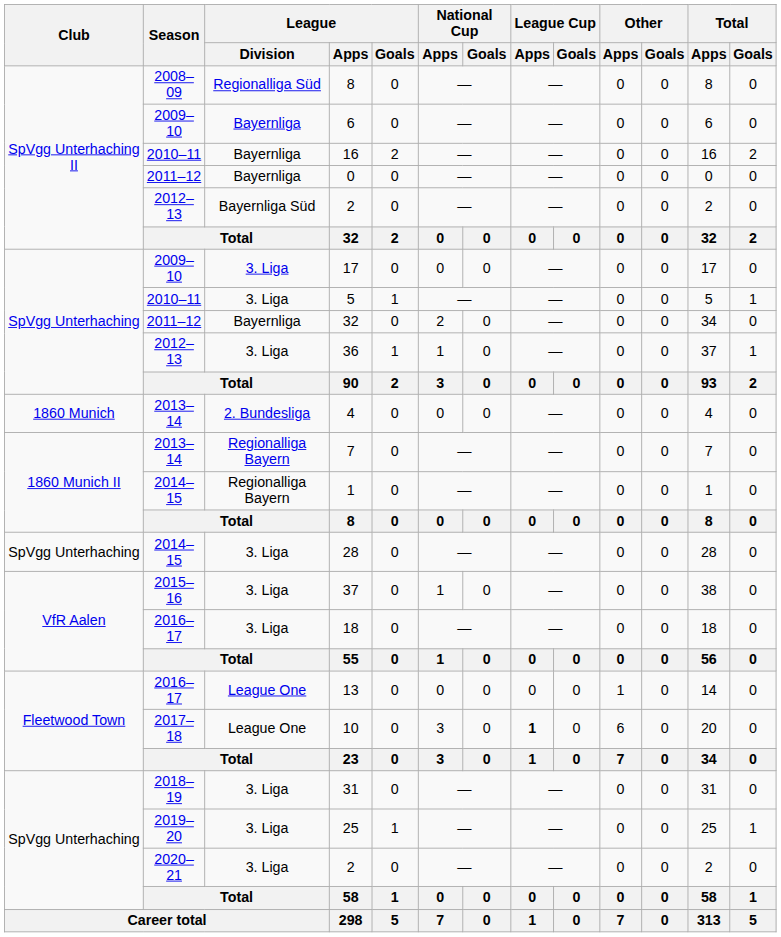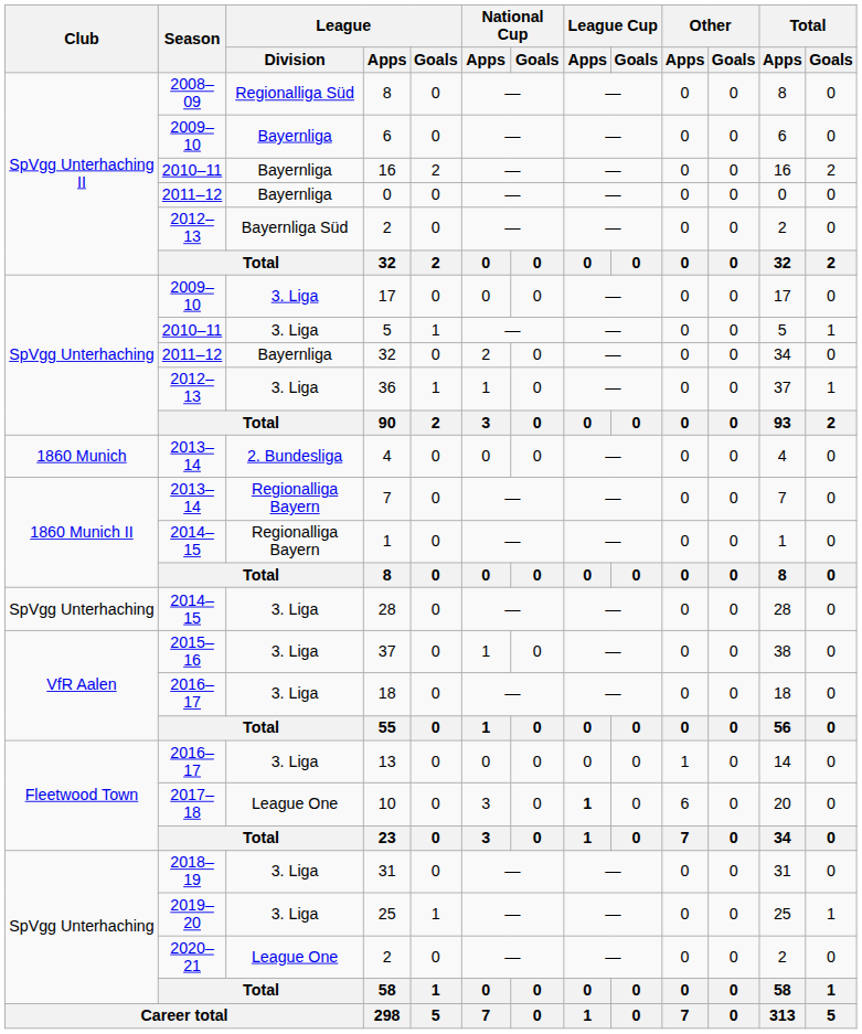 <table class="wikitable" style="text-align:center">
 <tr>
 <th rowspan="2">Club</th>
 <th rowspan="2">Season</th>
 <th colspan="3">League</th>
 <th colspan="2">National Cup</th>
 <th colspan="2">League Cup</th>
 <th colspan="2">Other</th>
 <th colspan="2">Total</th>
 </tr>
 <tr>
 <th>Division</th>
 <th>Apps</th>
 <th>Goals</th>
 <th>Apps</th>
 <th>Goals</th>
 <th>Apps</th>
 <th>Goals</th>
 <th>Apps</th>
 <th>Goals</th>
 <th>Apps</th>
 <th>Goals</th>
 </tr>
 <tr>
 <td rowspan="6"><a href='#'>SpVgg Unterhaching II</a></td>
 <td><a href='#'>2008–09</a></td>
 <td><a href='#'>Regionalliga Süd</a></td>
 <td>8</td>
 <td>0</td>
 <td colspan="2">—</td>
 <td colspan="2">—</td>
 <td>0</td>
 <td>0</td>
 <td>8</td>
 <td>0</td>
 </tr>
 <tr>
 <td><a href='#'>2009–10</a></td>
 <td><a href='#'>Bayernliga</a></td>
 <td>6</td>
 <td>0</td>
 <td colspan="2">—</td>
 <td colspan="2">—</td>
 <td>0</td>
 <td>0</td>
 <td>6</td>
 <td>0</td>
 </tr>
 <tr>
 <td><a href='#'>2010–11</a></td>
 <td>Bayernliga</td>
 <td>16</td>
 <td>2</td>
 <td colspan="2">—</td>
 <td colspan="2">—</td>
 <td>0</td>
 <td>0</td>
 <td>16</td>
 <td>2</td>
 </tr>
 <tr>
 <td><a href='#'>2011–12</a></td>
 <td>Bayernliga</td>
 <td>0</td>
 <td>0</td>
 <td colspan="2">—</td>
 <td colspan="2">—</td>
 <td>0</td>
 <td>0</td>
 <td>0</td>
 <td>0</td>
 </tr>
 <tr>
 <td><a href='#'>2012–13</a></td>
 <td>Bayernliga Süd</td>
 <td>2</td>
 <td>0</td>
 <td colspan="2">—</td>
 <td colspan="2">—</td>
 <td>0</td>
 <td>0</td>
 <td>2</td>
 <td>0</td>
 </tr>
 <tr>
 <th colspan="2">Total</th>
 <th>32</th>
 <th>2</th>
 <th>0</th>
 <th>0</th>
 <th>0</th>
 <th>0</th>
 <th>0</th>
 <th>0</th>
 <th>32</th>
 <th>2</th>
 </tr>
 <tr>
 <td rowspan="5"><a href='#'>SpVgg Unterhaching</a></td>
 <td><a href='#'>2009–10</a></td>
 <td><a href='#'>3. Liga</a></td>
 <td>17</td>
 <td>0</td>
 <td>0</td>
 <td>0</td>
 <td colspan="2">—</td>
 <td>0</td>
 <td>0</td>
 <td>17</td>
 <td>0</td>
 </tr>
 <tr>
 <td><a href='#'>2010–11</a></td>
 <td>3. Liga</td>
 <td>5</td>
 <td>1</td>
 <td colspan="2">—</td>
 <td colspan="2">—</td>
 <td>0</td>
 <td>0</td>
 <td>5</td>
 <td>1</td>
 </tr>
 <tr>
 <td><a href='#'>2011–12</a></td>
 <td>Bayernliga</td>
 <td>32</td>
 <td>0</td>
 <td>2</td>
 <td>0</td>
 <td colspan="2">—</td>
 <td>0</td>
 <td>0</td>
 <td>34</td>
 <td>0</td>
 </tr>
 <tr>
 <td><a href='#'>2012–13</a></td>
 <td>3. Liga</td>
 <td>36</td>
 <td>1</td>
 <td>1</td>
 <td>0</td>
 <td colspan="2">—</td>
 <td>0</td>
 <td>0</td>
 <td>37</td>
 <td>1</td>
 </tr>
 <tr>
 <th colspan="2">Total</th>
 <th>90</th>
 <th>2</th>
 <th>3</th>
 <th>0</th>
 <th>0</th>
 <th>0</th>
 <th>0</th>
 <th>0</th>
 <th>93</th>
 <th>2</th>
 </tr>
 <tr>
 <td><a href='#'>1860 Munich</a></td>
 <td><a href='#'>2013–14</a></td>
 <td><a href='#'>2. Bundesliga</a></td>
 <td>4</td>
 <td>0</td>
 <td>0</td>
 <td>0</td>
 <td colspan="2">—</td>
 <td>0</td>
 <td>0</td>
 <td>4</td>
 <td>0</td>
 </tr>
 <tr>
 <td rowspan="3"><a href='#'>1860 Munich II</a></td>
 <td><a href='#'>2013–14</a></td>
 <td><a href='#'>Regionalliga Bayern</a></td>
 <td>7</td>
 <td>0</td>
 <td colspan="2">—</td>
 <td colspan="2">—</td>
 <td>0</td>
 <td>0</td>
 <td>7</td>
 <td>0</td>
 </tr>
 <tr>
 <td><a href='#'>2014–15</a></td>
 <td>Regionalliga Bayern</td>
 <td>1</td>
 <td>0</td>
 <td colspan="2">—</td>
 <td colspan="2">—</td>
 <td>0</td>
 <td>0</td>
 <td>1</td>
 <td>0</td>
 </tr>
 <tr>
 <th colspan="2">Total</th>
 <th>8</th>
 <th>0</th>
 <th>0</th>
 <th>0</th>
 <th>0</th>
 <th>0</th>
 <th>0</th>
 <th>0</th>
 <th>8</th>
 <th>0</th>
 </tr>
 <tr>
 <td>SpVgg Unterhaching</td>
 <td><a href='#'>2014–15</a></td>
 <td>3. Liga</td>
 <td>28</td>
 <td>0</td>
 <td colspan="2">—</td>
 <td colspan="2">—</td>
 <td>0</td>
 <td>0</td>
 <td>28</td>
 <td>0</td>
 </tr>
 <tr>
 <td rowspan="3"><a href='#'>VfR Aalen</a></td>
 <td><a href='#'>2015–16</a></td>
 <td>3. Liga</td>
 <td>37</td>
 <td>0</td>
 <td>1</td>
 <td>0</td>
 <td colspan="2">—</td>
 <td>0</td>
 <td>0</td>
 <td>38</td>
 <td>0</td>
 </tr>
 <tr>
 <td><a href='#'>2016–17</a></td>
 <td>3. Liga</td>
 <td>18</td>
 <td>0</td>
 <td colspan="2">—</td>
 <td colspan="2">—</td>
 <td>0</td>
 <td>0</td>
 <td>18</td>
 <td>0</td>
 </tr>
 <tr>
 <th colspan="2">Total</th>
 <th>55</th>
 <th>0</th>
 <th>1</th>
 <th>0</th>
 <th>0</th>
 <th>0</th>
 <th>0</th>
 <th>0</th>
 <th>56</th>
 <th>0</th>
 </tr>
 <tr>
 <td rowspan="3"><a href='#'>Fleetwood Town</a></td>
 <td><a href='#'>2016–17</a></td>
-<td><a href='#'>League One</a></td>
+<td>3. Liga</td>
 <td>13</td>
 <td>0</td>
 <td>0</td>
 <td>0</td>
 <td>0</td>
 <td>0</td>
 <td>1</td>
 <td>0</td>
 <td>14</td>
 <td>0</td>
 </tr>
 <tr>
 <td><a href='#'>2017–18</a></td>
 <td>League One</td>
 <td>10</td>
 <td>0</td>
 <td>3</td>
 <td>0</td>
 <td><strong>1</strong></td>
 <td>0</td>
 <td>6</td>
 <td>0</td>
 <td>20</td>
 <td>0</td>
 </tr>
 <tr>
 <th colspan="2">Total</th>
 <th>23</th>
 <th>0</th>
 <th>3</th>
 <th>0</th>
 <th>1</th>
 <th>0</th>
 <th>7</th>
 <th>0</th>
 <th>34</th>
 <th>0</th>
 </tr>
 <tr>
 <td rowspan="4">SpVgg Unterhaching</td>
 <td><a href='#'>2018–19</a></td>
 <td>3. Liga</td>
 <td>31</td>
 <td>0</td>
 <td colspan="2">—</td>
 <td colspan="2">—</td>
 <td>0</td>
 <td>0</td>
 <td>31</td>
 <td>0</td>
 </tr>
 <tr>
 <td><a href='#'>2019–20</a></td>
 <td>3. Liga</td>
 <td>25</td>
 <td>1</td>
 <td colspan="2">—</td>
 <td colspan="2">—</td>
 <td>0</td>
 <td>0</td>
 <td>25</td>
 <td>1</td>
 </tr>
 <tr>
 <td><a href='#'>2020–21</a></td>
-<td>3. Liga</td>
+<td><a href='#'>League One</a></td>
 <td>2</td>
 <td>0</td>
 <td colspan="2">—</td>
 <td colspan="2">—</td>
 <td>0</td>
 <td>0</td>
 <td>2</td>
 <td>0</td>
 </tr>
 <tr>
 <th colspan="2">Total</th>
 <th>58</th>
 <th>1</th>
 <th>0</th>
 <th>0</th>
 <th>0</th>
 <th>0</th>
 <th>0</th>
 <th>0</th>
 <th>58</th>
 <th>1</th>
 </tr>
 <tr>
 <th colspan="3">Career total</th>
 <th>298</th>
 <th>5</th>
 <th>7</th>
 <th>0</th>
 <th>1</th>
 <th>0</th>
 <th>7</th>
 <th>0</th>
 <th>313</th>
 <th>5</th>
 </tr>
 </table>
